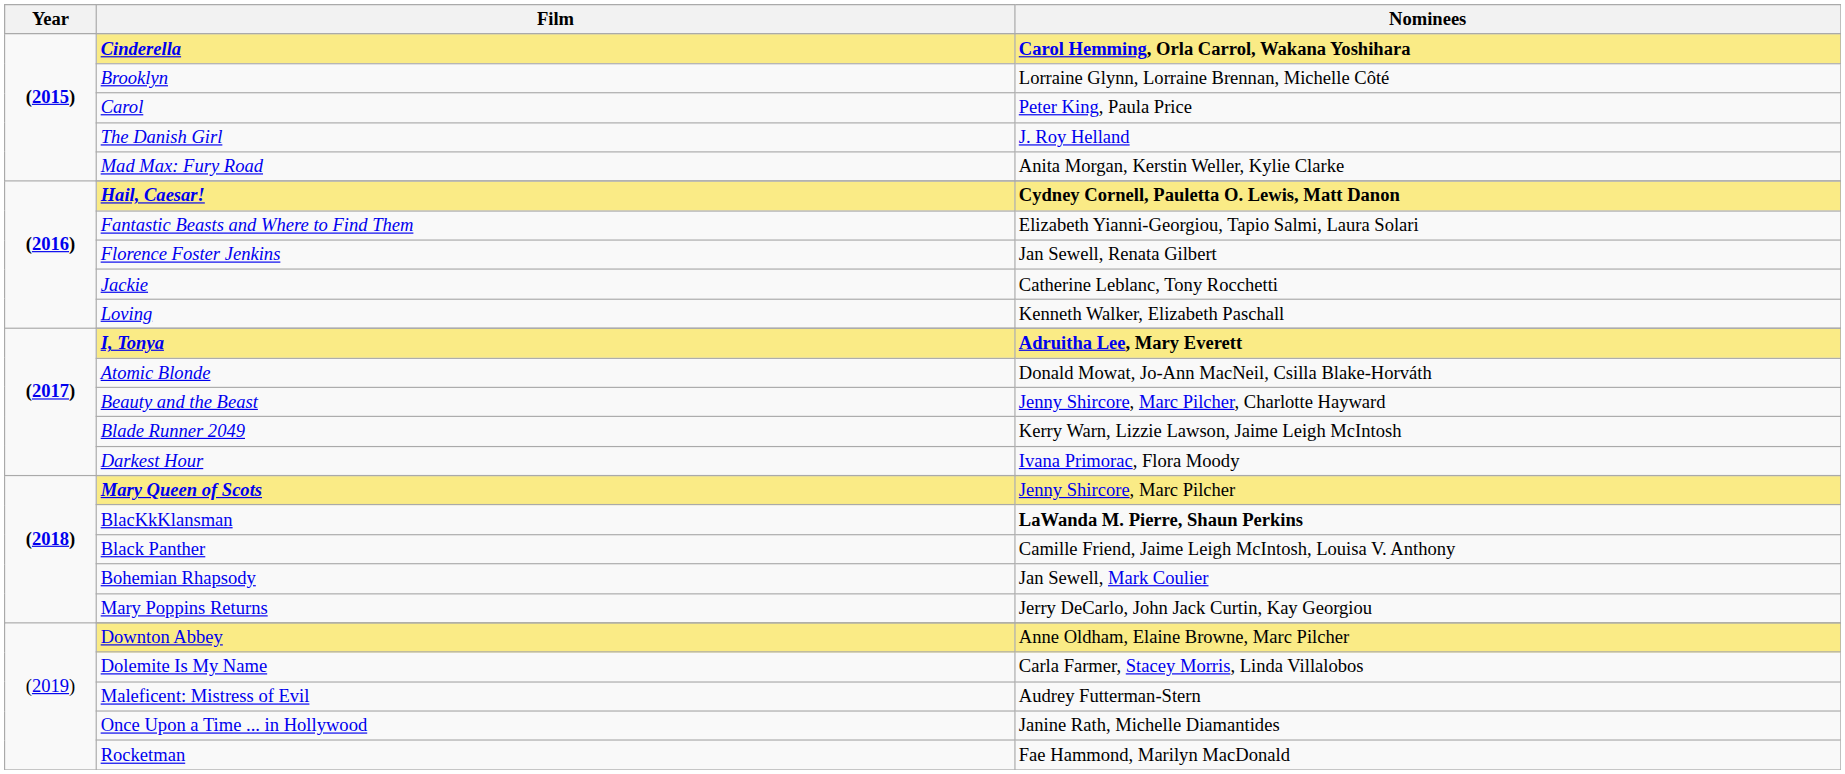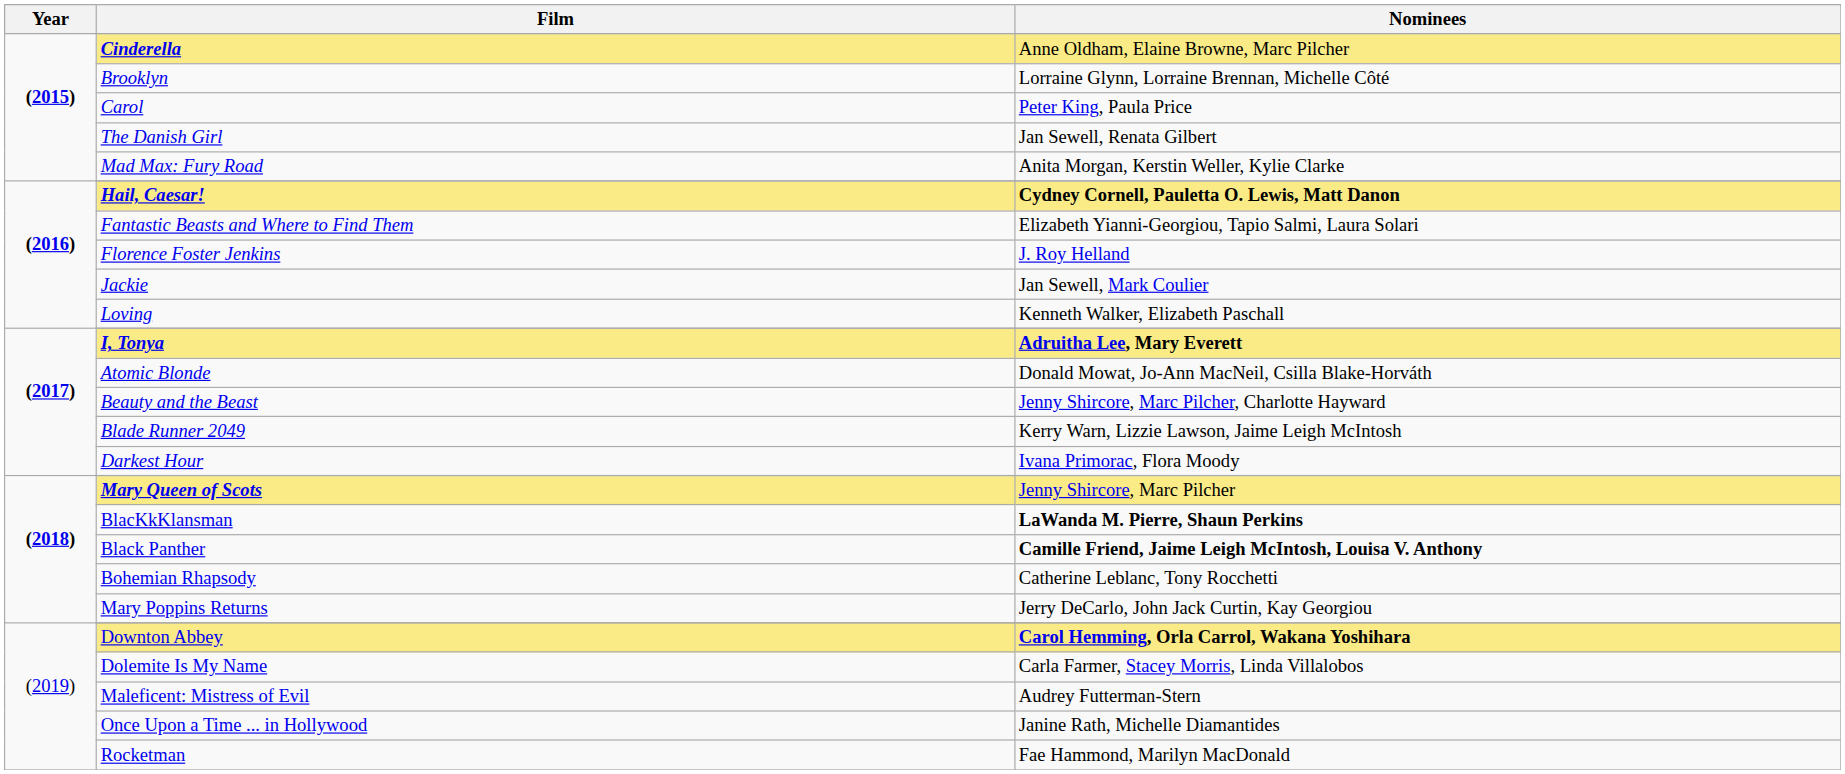 <table class="wikitable" style="width:100%">
 <tr bgcolor="#bebebe">
 <th width="5%">Year</th>
 <th width="50%">Film</th>
 <th width="45%">Nominees</th>
 </tr>
 <tr>
 <td rowspan=6 style="text-align:center"><strong>(<a href='#'>2015</a>)</strong><br> <br> </td>
 </tr>
 <tr style="background:#FAEB86">
 <td><strong><em><a href='#'>Cinderella</a></em></strong></td>
-<td><strong><a href='#'>Carol Hemming</a>, Orla Carrol, Wakana Yoshihara</strong></td>
+<td></strong>Anne Oldham, Elaine Browne, Marc Pilcher<strong></td>
 </tr>
 <tr>
 <td><em><a href='#'>Brooklyn</a></em></td>
 <td>Lorraine Glynn, Lorraine Brennan, Michelle Côté</td>
 </tr>
 <tr>
 <td><em><a href='#'>Carol</a></em></td>
 <td><a href='#'>Peter King</a>, Paula Price</td>
 </tr>
 <tr>
 <td><em><a href='#'>The Danish Girl</a></em></td>
-<td><a href='#'>J. Roy Helland</a></td>
+<td>Jan Sewell, Renata Gilbert</td>
 </tr>
 <tr>
 <td><em><a href='#'>Mad Max: Fury Road</a></em></td>
 <td>Anita Morgan, Kerstin Weller, Kylie Clarke</td>
 </tr>
 <tr>
 <td rowspan=6 style="text-align:center"><strong>(<a href='#'>2016</a>)</strong><br> <br> </td>
 </tr>
 <tr style="background:#FAEB86">
 <td><strong><em><a href='#'>Hail, Caesar!</a></em></strong></td>
 <td><strong>Cydney Cornell, Pauletta O. Lewis, Matt Danon</strong></td>
 </tr>
 <tr>
 <td><em><a href='#'>Fantastic Beasts and Where to Find Them</a></em></td>
 <td>Elizabeth Yianni-Georgiou, Tapio Salmi, Laura Solari</td>
 </tr>
 <tr>
 <td><em><a href='#'>Florence Foster Jenkins</a></em></td>
-<td>Jan Sewell, Renata Gilbert</td>
+<td><a href='#'>J. Roy Helland</a></td>
 </tr>
 <tr>
 <td><em><a href='#'>Jackie</a></em></td>
-<td>Catherine Leblanc, Tony Rocchetti</td>
+<td>Jan Sewell, <a href='#'>Mark Coulier</a></td>
 </tr>
 <tr>
 <td><em><a href='#'>Loving</a></em></td>
 <td>Kenneth Walker, Elizabeth Paschall</td>
 </tr>
 <tr>
 <td rowspan=6 style="text-align:center"><strong>(<a href='#'>2017</a>)</strong><br> <br> </td>
 </tr>
 <tr style="background:#FAEB86">
 <td><strong><em><a href='#'>I, Tonya</a></em></strong></td>
 <td><strong><a href='#'>Adruitha Lee</a>, Mary Everett</strong></td>
 </tr>
 <tr>
 <td><em><a href='#'>Atomic Blonde</a></em></td>
 <td>Donald Mowat, Jo-Ann MacNeil, Csilla Blake-Horváth</td>
 </tr>
 <tr>
 <td><em><a href='#'>Beauty and the Beast</a></em></td>
 <td><a href='#'>Jenny Shircore</a>, <a href='#'>Marc Pilcher</a>, Charlotte Hayward</td>
 </tr>
 <tr>
 <td><em><a href='#'>Blade Runner 2049</a></em></td>
 <td>Kerry Warn, Lizzie Lawson, Jaime Leigh McIntosh</td>
 </tr>
 <tr>
 <td><em><a href='#'>Darkest Hour</a></em></td>
 <td><a href='#'>Ivana Primorac</a>, Flora Moody</td>
 </tr>
 <tr>
 <td rowspan=6 style="text-align:center"><strong>(<a href='#'>2018</a>)</strong><br> <br> </td>
 </tr>
 <tr style="background:#FAEB86">
 <td><strong><em><a href='#'>Mary Queen of Scots</a><em> <strong></td>
 <td></strong><a href='#'>Jenny Shircore</a>, Marc Pilcher<strong></td>
 </tr>
 <tr>
 <td></em><a href='#'>BlacKkKlansman</a><em></td>
 <td><strong>LaWanda M. Pierre, Shaun Perkins</strong></td>
 </tr>
 <tr>
 <td></em><a href='#'>Black Panther</a><em></td>
-<td>Camille Friend, Jaime Leigh McIntosh, Louisa V. Anthony</td>
+<td><strong>Camille Friend, Jaime Leigh McIntosh, Louisa V. Anthony</strong></td>
 </tr>
 <tr>
 <td></em><a href='#'>Bohemian Rhapsody</a><em></td>
-<td>Jan Sewell, <a href='#'>Mark Coulier</a></td>
+<td>Catherine Leblanc, Tony Rocchetti</td>
 </tr>
 <tr>
 <td></em><a href='#'>Mary Poppins Returns</a><em></td>
 <td>Jerry DeCarlo, John Jack Curtin, Kay Georgiou</td>
 </tr>
 <tr>
 <td rowspan=6 style="text-align:center"></strong>(<a href='#'>2019</a>)<strong><br> <br> </td>
 </tr>
 <tr style="background:#FAEB86">
 <td></em></strong><a href='#'>Downton Abbey</a><strong><em></td>
-<td></strong>Anne Oldham, Elaine Browne, Marc Pilcher<strong></td>
+<td><strong><a href='#'>Carol Hemming</a>, Orla Carrol, Wakana Yoshihara</strong></td>
 </tr>
 <tr>
 <td></em><a href='#'>Dolemite Is My Name</a><em></td>
 <td>Carla Farmer, <a href='#'>Stacey Morris</a>, Linda Villalobos</td>
 </tr>
 <tr>
 <td></em><a href='#'>Maleficent: Mistress of Evil</a><em></td>
 <td>Audrey Futterman-Stern</td>
 </tr>
 <tr>
 <td></em><a href='#'>Once Upon a Time ... in Hollywood</a><em></td>
 <td>Janine Rath, Michelle Diamantides</td>
 </tr>
 <tr>
 <td></em><a href='#'>Rocketman</a><em></td>
 <td>Fae Hammond, Marilyn MacDonald</td>
 </tr>
 <tr>
 </tr>
 </table>
